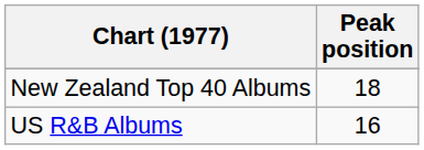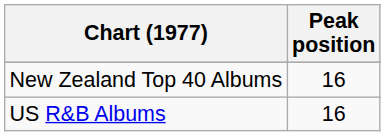 <table class="wikitable sortable">
 <tr>
 <th scope="col">Chart (1977)</th>
 <th scope="col">Peak<br>position</th>
 </tr>
 <tr>
 </tr>
 <tr>
 <td>New Zealand Top 40 Albums</td>
-<td style="text-align:center;">18</td>
+<td style="text-align:center;">16</td>
 </tr>
 <tr>
 <td>US <a href='#'>R&B Albums</a></td>
 <td style="text-align:center;">16</td>
 </tr>
 </table>
